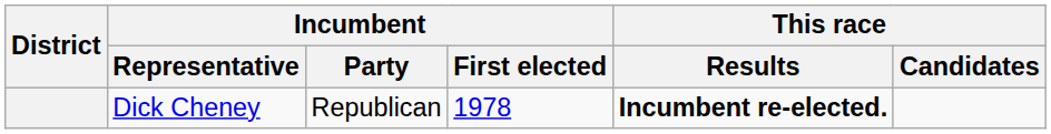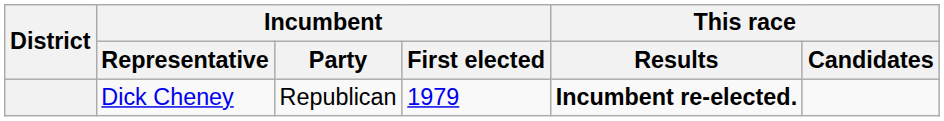 <table class=wikitable>
 <tr>
 <th rowspan=2>District</th>
 <th colspan=3>Incumbent</th>
 <th colspan=2>This race</th>
 </tr>
 <tr>
 <th>Representative</th>
 <th>Party</th>
 <th>First elected</th>
 <th>Results</th>
 <th>Candidates</th>
 </tr>
 <tr>
 <th></th>
 <td><a href='#'>Dick Cheney</a></td>
 <td>Republican</td>
-<td><a href='#'>1978</a></td>
+<td><a href='#'>1979</a></td>
 <td><strong>Incumbent re-elected.</strong></td>
 <td nowrap></td>
 </tr>
 </table>
